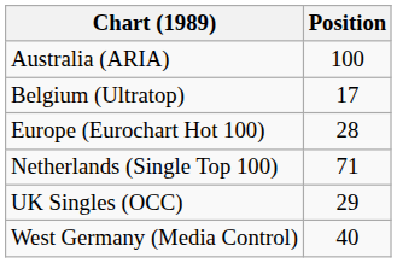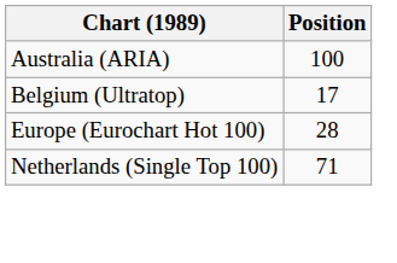 <table class="wikitable sortable">
 <tr>
 <th>Chart (1989)</th>
 <th>Position</th>
 </tr>
 <tr>
 <td>Australia (ARIA)</td>
 <td style="text-align:center;">100</td>
 </tr>
 <tr>
 <td>Belgium (Ultratop)</td>
 <td style="text-align:center;">17</td>
 </tr>
 <tr>
 <td>Europe (Eurochart Hot 100)</td>
 <td style="text-align:center;">28</td>
 </tr>
 <tr>
 <td>Netherlands (Single Top 100)</td>
 <td style="text-align:center;">71</td>
 </tr>
-<tr>
-<td>UK Singles (OCC)</td>
-<td style="text-align:center;">29</td>
-</tr>
-<tr>
-<td>West Germany (Media Control)</td>
-<td style="text-align:center;">40</td>
-</tr>
 </table>
